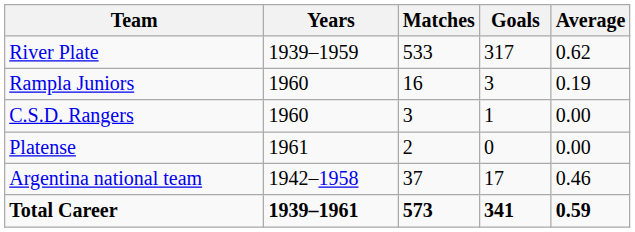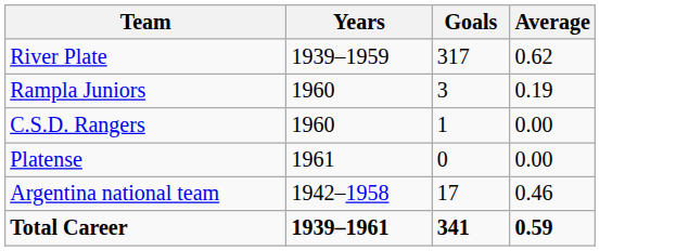 <table Class = "wikitable sortable">
 <tr>
 <th width=200px>Team</th>
 <th width=100px>Years</th>
-<th width=50px>Matches</th>
 <th width=50px>Goals</th>
 <th width=50px>Average</th>
 </tr>
 <tr>
 <td Align = "left"><a href='#'>River Plate</a></td>
 <td>1939–1959</td>
-<td>533</td>
 <td>317</td>
 <td>0.62</td>
 </tr>
 <tr>
 <td Align = "left"><a href='#'>Rampla Juniors</a></td>
 <td>1960</td>
-<td>16</td>
 <td>3</td>
 <td>0.19</td>
 </tr>
 <tr>
 <td Align = "left"><a href='#'>C.S.D. Rangers</a></td>
 <td>1960</td>
-<td>3</td>
 <td>1</td>
 <td>0.00</td>
 </tr>
 <tr>
 <td Align = "left"><a href='#'>Platense</a></td>
 <td>1961</td>
-<td>2</td>
 <td>0</td>
 <td>0.00</td>
 </tr>
 <tr>
 <td Align = "left"><a href='#'>Argentina national team</a></td>
 <td>1942–<a href='#'>1958</a></td>
-<td>37</td>
 <td>17</td>
 <td>0.46</td>
 </tr>
 <tr>
 <td Align = "left"><strong>Total Career</strong></td>
 <td><strong>1939–1961</strong></td>
-<td><strong>573</strong></td>
 <td><strong>341</strong></td>
 <td><strong>0.59</strong></td>
 </tr>
 </table>
